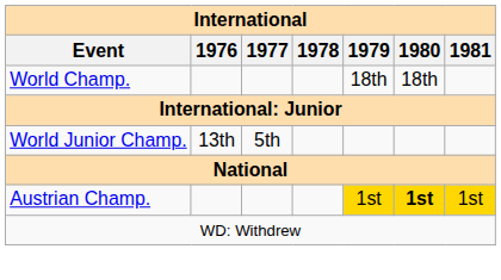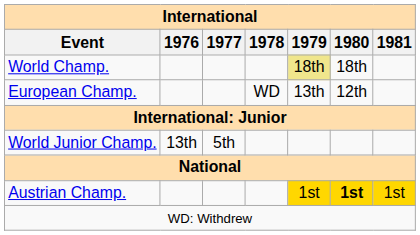 <table class="wikitable" style="text-align:center">
 <tr>
 <th style="background-color: #ffdead; " colspan=7 align=center>International</th>
 </tr>
 <tr>
 <th>Event</th>
 <th>1976</th>
 <th>1977</th>
 <th>1978</th>
 <th>1979</th>
 <th>1980</th>
 <th>1981</th>
 </tr>
 <tr>
 <td align=left><a href='#'>World Champ.</a></td>
 <td></td>
 <td></td>
 <td></td>
+<td style="background: khaki;">18th</td>
 <td>18th</td>
-<td>18th</td>
+<td></td>
+</tr>
+<tr>
+<td align=left><a href='#'>European Champ.</a></td>
+<td></td>
+<td></td>
+<td>WD</td>
+<td>13th</td>
+<td>12th</td>
 <td></td>
 </tr>
 <tr>
 <th style="background-color: #ffdead; " colspan=7 align=center>International: Junior</th>
 </tr>
 <tr>
 <td align=left><a href='#'>World Junior Champ.</a></td>
 <td>13th</td>
 <td>5th</td>
 <td></td>
 <td></td>
 <td></td>
 <td></td>
 </tr>
 <tr>
 <th style="background-color: #ffdead; " colspan=7 align=center>National</th>
 </tr>
 <tr>
 <td align=left><a href='#'>Austrian Champ.</a></td>
 <td></td>
 <td></td>
 <td></td>
 <td bgcolor=gold>1st</td>
 <td bgcolor=gold><strong>1st</strong></td>
 <td bgcolor=gold>1st</td>
 </tr>
 <tr>
 <td colspan=7 align=center><small> WD: Withdrew </small></td>
 </tr>
 </table>
